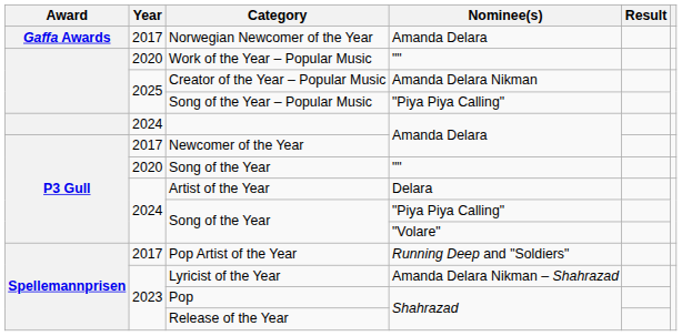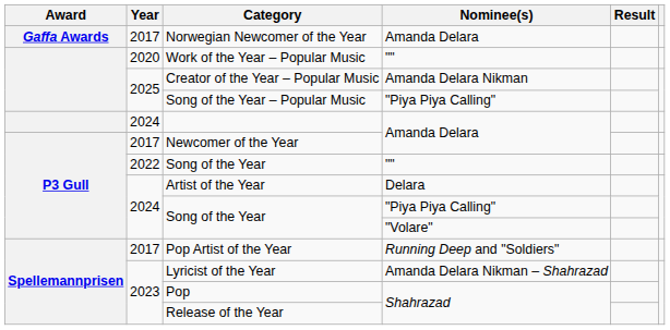 <table class="wikitable sortable plainrowheaders">
 <tr>
 <th scope="col">Award</th>
 <th scope="col">Year</th>
 <th scope="col">Category</th>
 <th scope="col">Nominee(s)</th>
 <th scope="col">Result</th>
 <th scope="col" class="unsortable"></th>
 </tr>
 <tr>
 <th scope="row"><a href='#'><em>Gaffa</em> Awards</a></th>
 <td>2017</td>
 <td>Norwegian Newcomer of the Year</td>
 <td>Amanda Delara</td>
 <td></td>
 <td align="center"></td>
 </tr>
 <tr>
 <th scope="row" rowspan="3"></th>
 <td>2020</td>
 <td>Work of the Year – Popular Music</td>
 <td>""</td>
 <td></td>
 <td align="center"></td>
 </tr>
 <tr>
 <td rowspan="2">2025</td>
 <td>Creator of the Year – Popular Music</td>
 <td>Amanda Delara Nikman</td>
 <td></td>
 <td align="center" rowspan="2"></td>
 </tr>
 <tr>
 <td>Song of the Year – Popular Music</td>
 <td>"Piya Piya Calling"<br></td>
 <td></td>
 </tr>
 <tr>
 <th scope="row"></th>
 <td>2024</td>
 <td></td>
 <td rowspan="2">Amanda Delara</td>
 <td></td>
 <td align="center"></td>
 </tr>
 <tr>
 <th scope="row" rowspan="5"><a href='#'>P3 Gull</a></th>
 <td>2017</td>
 <td>Newcomer of the Year</td>
 <td></td>
 <td align="center"></td>
 </tr>
 <tr>
-<td>2020</td>
+<td>2022</td>
 <td>Song of the Year</td>
 <td>""</td>
 <td></td>
 <td align="center"></td>
 </tr>
 <tr>
 <td rowspan="3">2024</td>
 <td>Artist of the Year</td>
 <td>Delara</td>
 <td></td>
 <td align="center" rowspan="3"></td>
 </tr>
 <tr>
 <td rowspan="2">Song of the Year</td>
 <td>"Piya Piya Calling"<br></td>
 <td></td>
 </tr>
 <tr>
 <td>"Volare"</td>
 <td></td>
 </tr>
 <tr>
 <th scope="row" rowspan="4"><a href='#'>Spellemannprisen</a></th>
 <td>2017</td>
 <td>Pop Artist of the Year</td>
 <td><em>Running Deep</em> and "Soldiers"</td>
 <td></td>
 <td align="center"></td>
 </tr>
 <tr>
 <td rowspan="3">2023</td>
 <td>Lyricist of the Year</td>
 <td>Amanda Delara Nikman – <em>Shahrazad</em></td>
 <td></td>
 <td align="center" rowspan="3"></td>
 </tr>
 <tr>
 <td>Pop</td>
 <td rowspan="2"><em>Shahrazad</em></td>
 <td></td>
 </tr>
 <tr>
 <td>Release of the Year</td>
 <td></td>
 </tr>
 </table>
